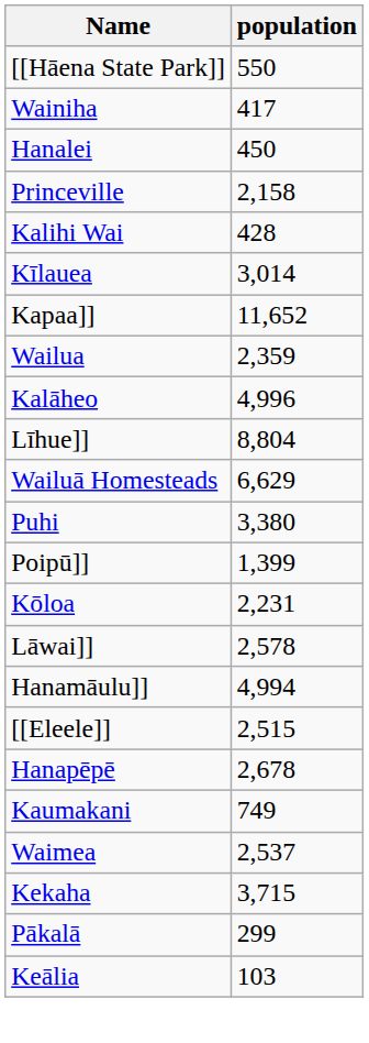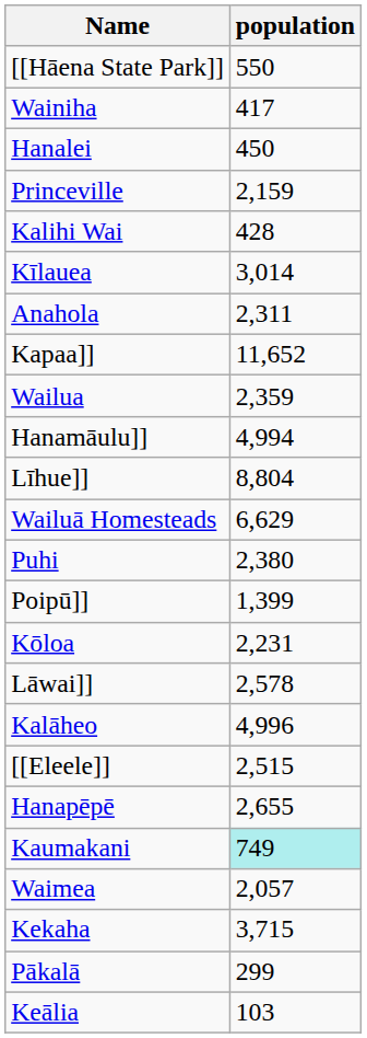 <table class="wikitable sortable">
 <tr>
 <th>Name</th>
 <th>population</th>
 </tr>
 <tr>
 <td>[[Hāena State Park]]</td>
 <td>550</td>
 </tr>
 <tr>
 <td><a href='#'>Wainiha</a></td>
 <td>417</td>
 </tr>
 <tr>
 <td><a href='#'>Hanalei</a></td>
 <td>450</td>
 </tr>
 <tr>
 <td><a href='#'>Princeville</a></td>
-<td>2,158</td>
+<td>2,159</td>
 </tr>
 <tr>
 <td><a href='#'>Kalihi Wai</a></td>
 <td>428</td>
 </tr>
 <tr>
 <td><a href='#'>Kīlauea</a></td>
 <td>3,014</td>
 </tr>
 <tr>
+<td><a href='#'>Anahola</a></td>
+<td>2,311</td>
+</tr>
+<tr>
 <td [[Kapa>Kapaa]]</td>
 <td>11,652</td>
 </tr>
 <tr>
 <td><a href='#'>Wailua</a></td>
 <td>2,359</td>
 </tr>
 <tr>
-<td><a href='#'>Kalāheo</a></td>
-<td>4,996</td>
+<td [[Hanamā>Hanamāulu]]</td>
+<td>4,994</td>
 </tr>
 <tr>
 <td [[Līhu>Līhue]]</td>
 <td>8,804</td>
 </tr>
 <tr>
 <td><a href='#'>Wailuā Homesteads</a></td>
 <td>6,629</td>
 </tr>
 <tr>
 <td><a href='#'>Puhi</a></td>
-<td>3,380</td>
+<td>2,380</td>
 </tr>
 <tr>
 <td [[Po>Poipū]]</td>
 <td>1,399</td>
 </tr>
 <tr>
 <td><a href='#'>Kōloa</a></td>
 <td>2,231</td>
 </tr>
 <tr>
 <td [[Lāwa>Lāwai]]</td>
 <td>2,578</td>
 </tr>
 <tr>
-<td [[Hanamā>Hanamāulu]]</td>
-<td>4,994</td>
+<td><a href='#'>Kalāheo</a></td>
+<td>4,996</td>
 </tr>
 <tr>
 <td>[[Eleele]]</td>
 <td>2,515</td>
 </tr>
 <tr>
 <td><a href='#'>Hanapēpē</a></td>
-<td>2,678</td>
+<td>2,655</td>
 </tr>
 <tr>
 <td><a href='#'>Kaumakani</a></td>
-<td>749</td>
+<td style="background: paleturquoise;">749</td>
 </tr>
 <tr>
 <td><a href='#'>Waimea</a></td>
-<td>2,537</td>
+<td>2,057</td>
 </tr>
 <tr>
 <td><a href='#'>Kekaha</a></td>
 <td>3,715</td>
 </tr>
 <tr>
 <td><a href='#'>Pākalā</a></td>
 <td>299</td>
 </tr>
 <tr>
 <td><a href='#'>Keālia</a></td>
 <td>103</td>
 </tr>
 </table>
